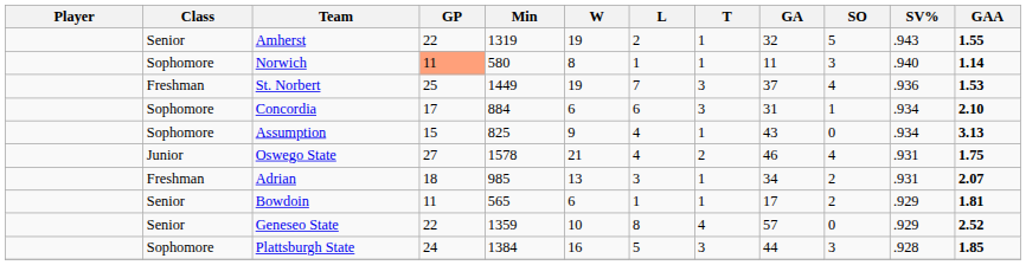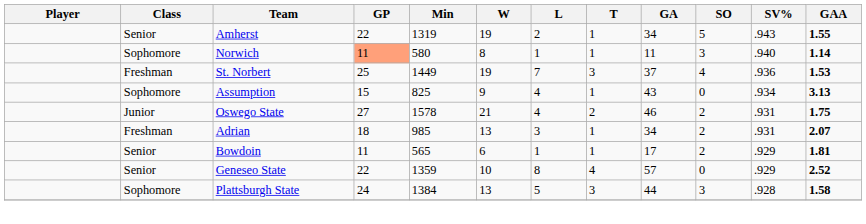 <table class="wikitable sortable">
 <tr>
 <th style="width: 9em;">Player</th>
 <th style="width: 7em;">Class</th>
 <th style="width: 11em;">Team</th>
 <th style="width: 4em;">GP</th>
 <th style="width: 5em;">Min</th>
 <th style="width: 4em;">W</th>
 <th style="width: 4em;">L</th>
 <th style="width: 4em;">T</th>
 <th style="width: 4em;">GA</th>
 <th style="width: 4em;">SO</th>
 <th style="width: 4em;">SV%</th>
 <th style="width: 4em;">GAA</th>
 </tr>
 <tr>
 <td></td>
 <td>Senior</td>
 <td><a href='#'>Amherst</a></td>
 <td>22</td>
 <td>1319</td>
 <td>19</td>
 <td>2</td>
 <td>1</td>
-<td>32</td>
+<td>34</td>
 <td>5</td>
 <td>.943</td>
 <td><strong>1.55</strong></td>
 </tr>
 <tr>
 <td></td>
 <td>Sophomore</td>
 <td><a href='#'>Norwich</a></td>
 <td style="background: lightsalmon;">11</td>
 <td>580</td>
 <td>8</td>
 <td>1</td>
 <td>1</td>
 <td>11</td>
 <td>3</td>
 <td>.940</td>
 <td><strong>1.14</strong></td>
 </tr>
 <tr>
 <td></td>
 <td>Freshman</td>
 <td><a href='#'>St. Norbert</a></td>
 <td>25</td>
 <td>1449</td>
 <td>19</td>
 <td>7</td>
 <td>3</td>
 <td>37</td>
 <td>4</td>
 <td>.936</td>
 <td><strong>1.53</strong></td>
 </tr>
 <tr>
 <td></td>
 <td>Sophomore</td>
-<td><a href='#'>Concordia</a></td>
-<td>17</td>
-<td>884</td>
-<td>6</td>
-<td>6</td>
-<td>3</td>
-<td>31</td>
-<td>1</td>
-<td>.934</td>
-<td><strong>2.10</strong></td>
-</tr>
-<tr>
-<td></td>
-<td>Sophomore</td>
 <td><a href='#'>Assumption</a></td>
 <td>15</td>
 <td>825</td>
 <td>9</td>
 <td>4</td>
 <td>1</td>
 <td>43</td>
 <td>0</td>
 <td>.934</td>
 <td><strong>3.13</strong></td>
 </tr>
 <tr>
 <td></td>
 <td>Junior</td>
 <td><a href='#'>Oswego State</a></td>
 <td>27</td>
 <td>1578</td>
 <td>21</td>
 <td>4</td>
 <td>2</td>
 <td>46</td>
-<td>4</td>
+<td>2</td>
 <td>.931</td>
 <td><strong>1.75</strong></td>
 </tr>
 <tr>
 <td></td>
 <td>Freshman</td>
 <td><a href='#'>Adrian</a></td>
 <td>18</td>
 <td>985</td>
 <td>13</td>
 <td>3</td>
 <td>1</td>
 <td>34</td>
 <td>2</td>
 <td>.931</td>
 <td><strong>2.07</strong></td>
 </tr>
 <tr>
 <td></td>
 <td>Senior</td>
 <td><a href='#'>Bowdoin</a></td>
 <td>11</td>
 <td>565</td>
 <td>6</td>
 <td>1</td>
 <td>1</td>
 <td>17</td>
 <td>2</td>
 <td>.929</td>
 <td><strong>1.81</strong></td>
 </tr>
 <tr>
 <td></td>
 <td>Senior</td>
 <td><a href='#'>Geneseo State</a></td>
 <td>22</td>
 <td>1359</td>
 <td>10</td>
 <td>8</td>
 <td>4</td>
 <td>57</td>
 <td>0</td>
 <td>.929</td>
 <td><strong>2.52</strong></td>
 </tr>
 <tr>
 <td></td>
 <td>Sophomore</td>
 <td><a href='#'>Plattsburgh State</a></td>
 <td>24</td>
 <td>1384</td>
-<td>16</td>
+<td>13</td>
 <td>5</td>
 <td>3</td>
 <td>44</td>
 <td>3</td>
 <td>.928</td>
-<td><strong>1.85</strong></td>
+<td><strong>1.58</strong></td>
 </tr>
 <tr>
 </tr>
 </table>
